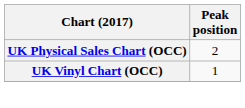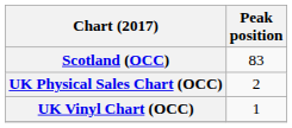 <table class="wikitable sortable plainrowheaders">
 <tr>
 <th>Chart (2017)</th>
 <th>Peak<br>position</th>
+</tr>
+<tr>
+<th scope="row"><a href='#'>Scotland</a> (<a href='#'>OCC</a>)</th>
+<td style="text-align:center;">83</td>
 </tr>
 <tr>
 <th scope="row"><a href='#'>UK Physical Sales Chart</a> (OCC)</th>
 <td style="text-align:center;">2</td>
 </tr>
 <tr>
 <th scope="row"><a href='#'>UK Vinyl Chart</a> (OCC)</th>
 <td style="text-align:center;">1</td>
 </tr>
 <tr>
 </tr>
 </table>
